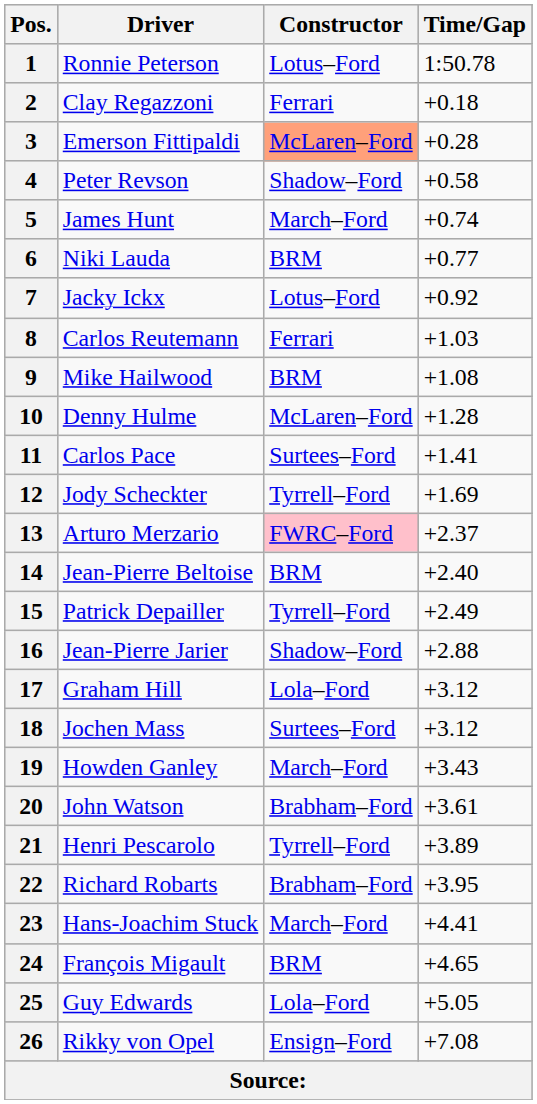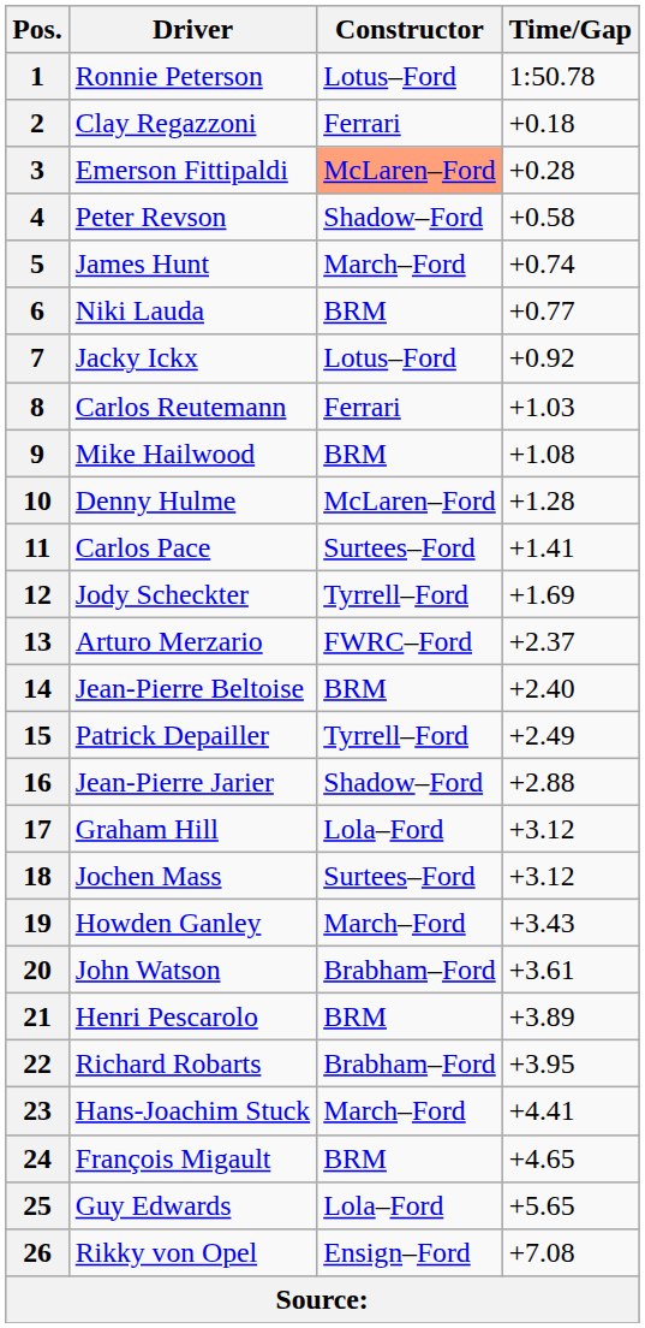 <table class="wikitable sortable" style="font-size: 95%;">
 <tr>
 <th>Pos.</th>
 <th>Driver</th>
 <th>Constructor</th>
 <th>Time/Gap</th>
 </tr>
 <tr>
 <th>1</th>
 <td> <a href='#'>Ronnie Peterson</a></td>
 <td><a href='#'>Lotus</a>–<a href='#'>Ford</a></td>
 <td>1:50.78</td>
 </tr>
 <tr>
 <th>2</th>
 <td> <a href='#'>Clay Regazzoni</a></td>
 <td><a href='#'>Ferrari</a></td>
 <td>+0.18</td>
 </tr>
 <tr>
 <th>3</th>
 <td> <a href='#'>Emerson Fittipaldi</a></td>
 <td style="background: lightsalmon;"><a href='#'>McLaren</a>–<a href='#'>Ford</a></td>
 <td>+0.28</td>
 </tr>
 <tr>
 <th>4</th>
 <td> <a href='#'>Peter Revson</a></td>
 <td><a href='#'>Shadow</a>–<a href='#'>Ford</a></td>
 <td>+0.58</td>
 </tr>
 <tr>
 <th>5</th>
 <td> <a href='#'>James Hunt</a></td>
 <td><a href='#'>March</a>–<a href='#'>Ford</a></td>
 <td>+0.74</td>
 </tr>
 <tr>
 <th>6</th>
 <td> <a href='#'>Niki Lauda</a></td>
 <td><a href='#'>BRM</a></td>
 <td>+0.77</td>
 </tr>
 <tr>
 <th>7</th>
 <td> <a href='#'>Jacky Ickx</a></td>
 <td><a href='#'>Lotus</a>–<a href='#'>Ford</a></td>
 <td>+0.92</td>
 </tr>
 <tr>
 <th>8</th>
 <td> <a href='#'>Carlos Reutemann</a></td>
 <td><a href='#'>Ferrari</a></td>
 <td>+1.03</td>
 </tr>
 <tr>
 <th>9</th>
 <td> <a href='#'>Mike Hailwood</a></td>
 <td><a href='#'>BRM</a></td>
 <td>+1.08</td>
 </tr>
 <tr>
 <th>10</th>
 <td> <a href='#'>Denny Hulme</a></td>
 <td><a href='#'>McLaren</a>–<a href='#'>Ford</a></td>
 <td>+1.28</td>
 </tr>
 <tr>
 <th>11</th>
 <td> <a href='#'>Carlos Pace</a></td>
 <td><a href='#'>Surtees</a>–<a href='#'>Ford</a></td>
 <td>+1.41</td>
 </tr>
 <tr>
 <th>12</th>
 <td> <a href='#'>Jody Scheckter</a></td>
 <td><a href='#'>Tyrrell</a>–<a href='#'>Ford</a></td>
 <td>+1.69</td>
 </tr>
 <tr>
 <th>13</th>
 <td> <a href='#'>Arturo Merzario</a></td>
-<td style="background: pink;"><a href='#'>FWRC</a>–<a href='#'>Ford</a></td>
+<td><a href='#'>FWRC</a>–<a href='#'>Ford</a></td>
 <td>+2.37</td>
 </tr>
 <tr>
 <th>14</th>
 <td> <a href='#'>Jean-Pierre Beltoise</a></td>
 <td><a href='#'>BRM</a></td>
 <td>+2.40</td>
 </tr>
 <tr>
 <th>15</th>
 <td> <a href='#'>Patrick Depailler</a></td>
 <td><a href='#'>Tyrrell</a>–<a href='#'>Ford</a></td>
 <td>+2.49</td>
 </tr>
 <tr>
 <th>16</th>
 <td> <a href='#'>Jean-Pierre Jarier</a></td>
 <td><a href='#'>Shadow</a>–<a href='#'>Ford</a></td>
 <td>+2.88</td>
 </tr>
 <tr>
 <th>17</th>
 <td> <a href='#'>Graham Hill</a></td>
 <td><a href='#'>Lola</a>–<a href='#'>Ford</a></td>
 <td>+3.12</td>
 </tr>
 <tr>
 <th>18</th>
 <td> <a href='#'>Jochen Mass</a></td>
 <td><a href='#'>Surtees</a>–<a href='#'>Ford</a></td>
 <td>+3.12</td>
 </tr>
 <tr>
 <th>19</th>
 <td> <a href='#'>Howden Ganley</a></td>
 <td><a href='#'>March</a>–<a href='#'>Ford</a></td>
 <td>+3.43</td>
 </tr>
 <tr>
 <th>20</th>
 <td> <a href='#'>John Watson</a></td>
 <td><a href='#'>Brabham</a>–<a href='#'>Ford</a></td>
 <td>+3.61</td>
 </tr>
 <tr>
 <th>21</th>
 <td> <a href='#'>Henri Pescarolo</a></td>
-<td><a href='#'>Tyrrell</a>–<a href='#'>Ford</a></td>
+<td><a href='#'>BRM</a></td>
 <td>+3.89</td>
 </tr>
 <tr>
 <th>22</th>
 <td> <a href='#'>Richard Robarts</a></td>
 <td><a href='#'>Brabham</a>–<a href='#'>Ford</a></td>
 <td>+3.95</td>
 </tr>
 <tr>
 <th>23</th>
 <td> <a href='#'>Hans-Joachim Stuck</a></td>
 <td><a href='#'>March</a>–<a href='#'>Ford</a></td>
 <td>+4.41</td>
 </tr>
 <tr>
 <th>24</th>
 <td> <a href='#'>François Migault</a></td>
 <td><a href='#'>BRM</a></td>
 <td>+4.65</td>
 </tr>
 <tr>
 <th>25</th>
 <td> <a href='#'>Guy Edwards</a></td>
 <td><a href='#'>Lola</a>–<a href='#'>Ford</a></td>
-<td>+5.05</td>
+<td>+5.65</td>
 </tr>
 <tr>
 <th>26</th>
 <td> <a href='#'>Rikky von Opel</a></td>
 <td><a href='#'>Ensign</a>–<a href='#'>Ford</a></td>
 <td>+7.08</td>
 </tr>
 <tr>
 <th colspan=4>Source:</th>
 </tr>
 </table>
